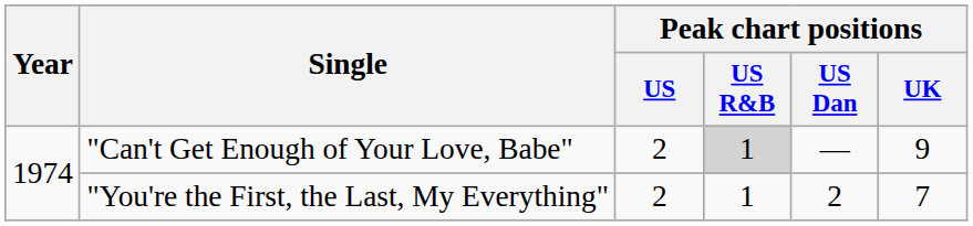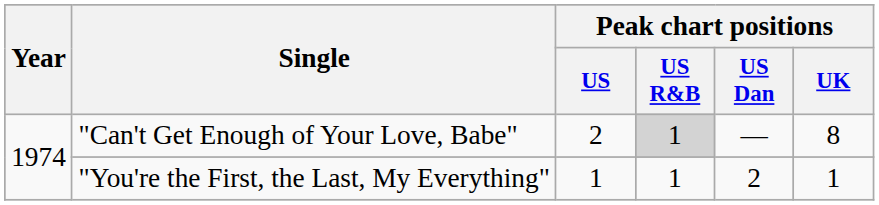 <table class="wikitable" style="text-align:center;">
 <tr>
 <th rowspan="2">Year</th>
 <th rowspan="2">Single</th>
 <th colspan="4">Peak chart positions</th>
 </tr>
 <tr style="font-size:smaller;">
 <th width="40"><a href='#'>US</a><br></th>
 <th width="40"><a href='#'>US<br>R&B</a><br></th>
 <th width="40"><a href='#'>US<br>Dan</a><br></th>
 <th width="40"><a href='#'>UK</a><br></th>
 </tr>
 <tr>
 <td rowspan="2">1974</td>
 <td align="left">"Can't Get Enough of Your Love, Babe"</td>
 <td>2</td>
 <td style="background: lightgrey;">1</td>
 <td>—</td>
-<td>9</td>
+<td>8</td>
 </tr>
 <tr>
 <td align="left">"You're the First, the Last, My Everything"</td>
+<td>1</td>
+<td>1</td>
 <td>2</td>
 <td>1</td>
-<td>2</td>
-<td>7</td>
 </tr>
 </table>
